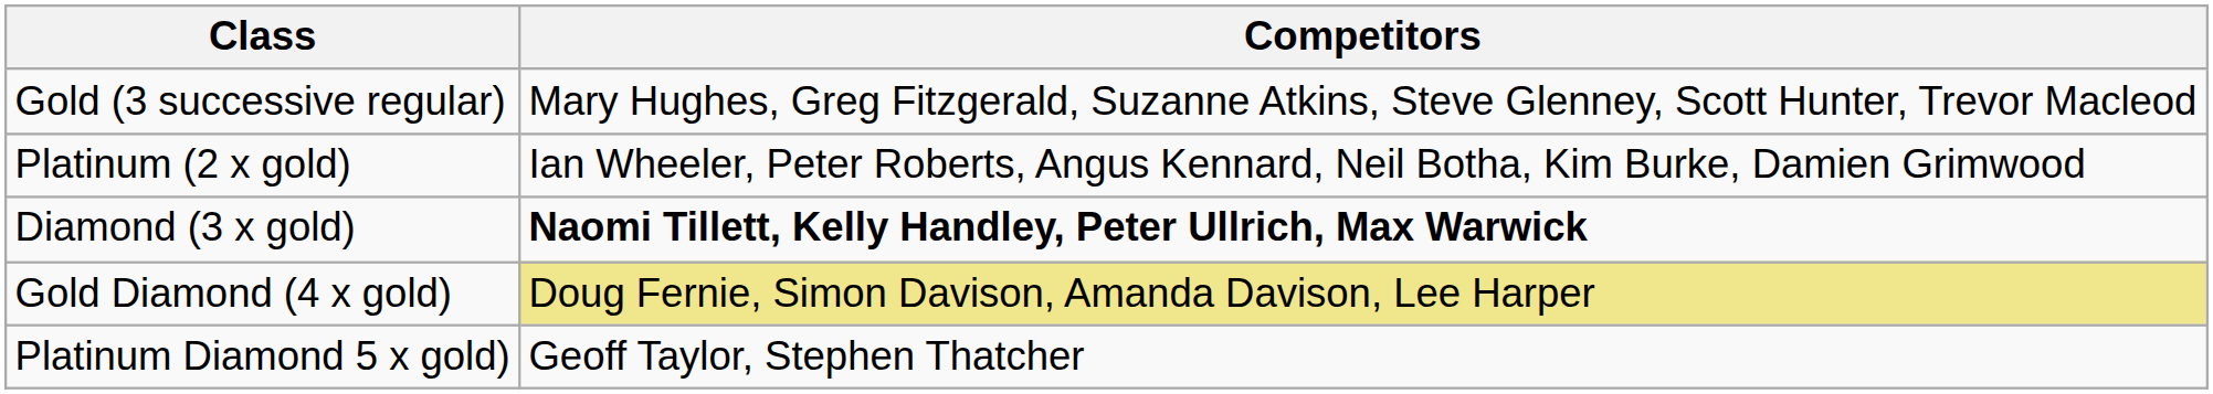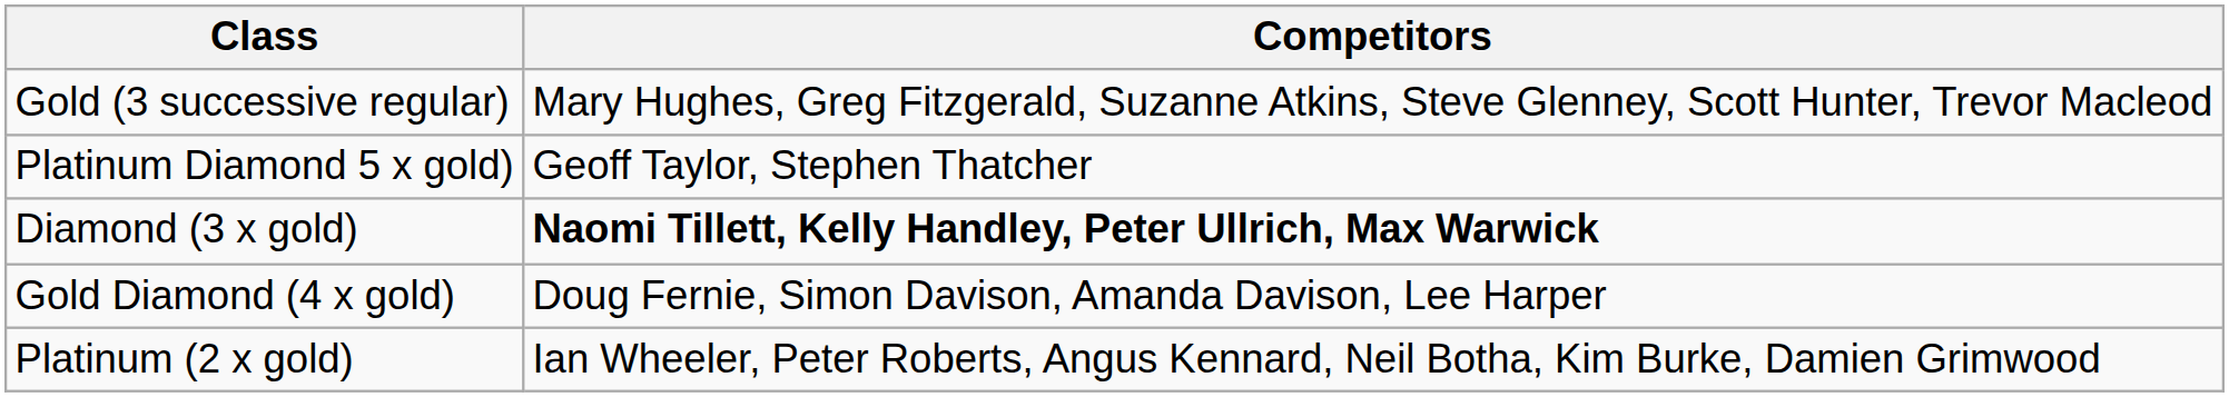 <table class="wikitable">
 <tr>
 <th scope="col">Class</th>
 <th scope="col">Competitors</th>
 </tr>
 <tr>
 <td>Gold (3 successive regular)</td>
 <td>Mary Hughes, Greg Fitzgerald, Suzanne Atkins, Steve Glenney, Scott Hunter, Trevor Macleod</td>
 </tr>
 <tr>
-<td>Platinum (2 x gold)</td>
-<td>Ian Wheeler, Peter Roberts, Angus Kennard, Neil Botha, Kim Burke, Damien Grimwood</td>
+<td>Platinum Diamond 5 x gold)</td>
+<td>Geoff Taylor, Stephen Thatcher</td>
 </tr>
 <tr>
 <td>Diamond (3 x gold)</td>
 <td><strong>Naomi Tillett, Kelly Handley, Peter Ullrich, Max Warwick</strong></td>
 </tr>
 <tr>
 <td>Gold Diamond (4 x gold)</td>
-<td style="background: khaki;">Doug Fernie, Simon Davison, Amanda Davison, Lee Harper</td>
+<td>Doug Fernie, Simon Davison, Amanda Davison, Lee Harper</td>
 </tr>
 <tr>
-<td>Platinum Diamond 5 x gold)</td>
-<td>Geoff Taylor, Stephen Thatcher</td>
+<td>Platinum (2 x gold)</td>
+<td>Ian Wheeler, Peter Roberts, Angus Kennard, Neil Botha, Kim Burke, Damien Grimwood</td>
 </tr>
 </table>
